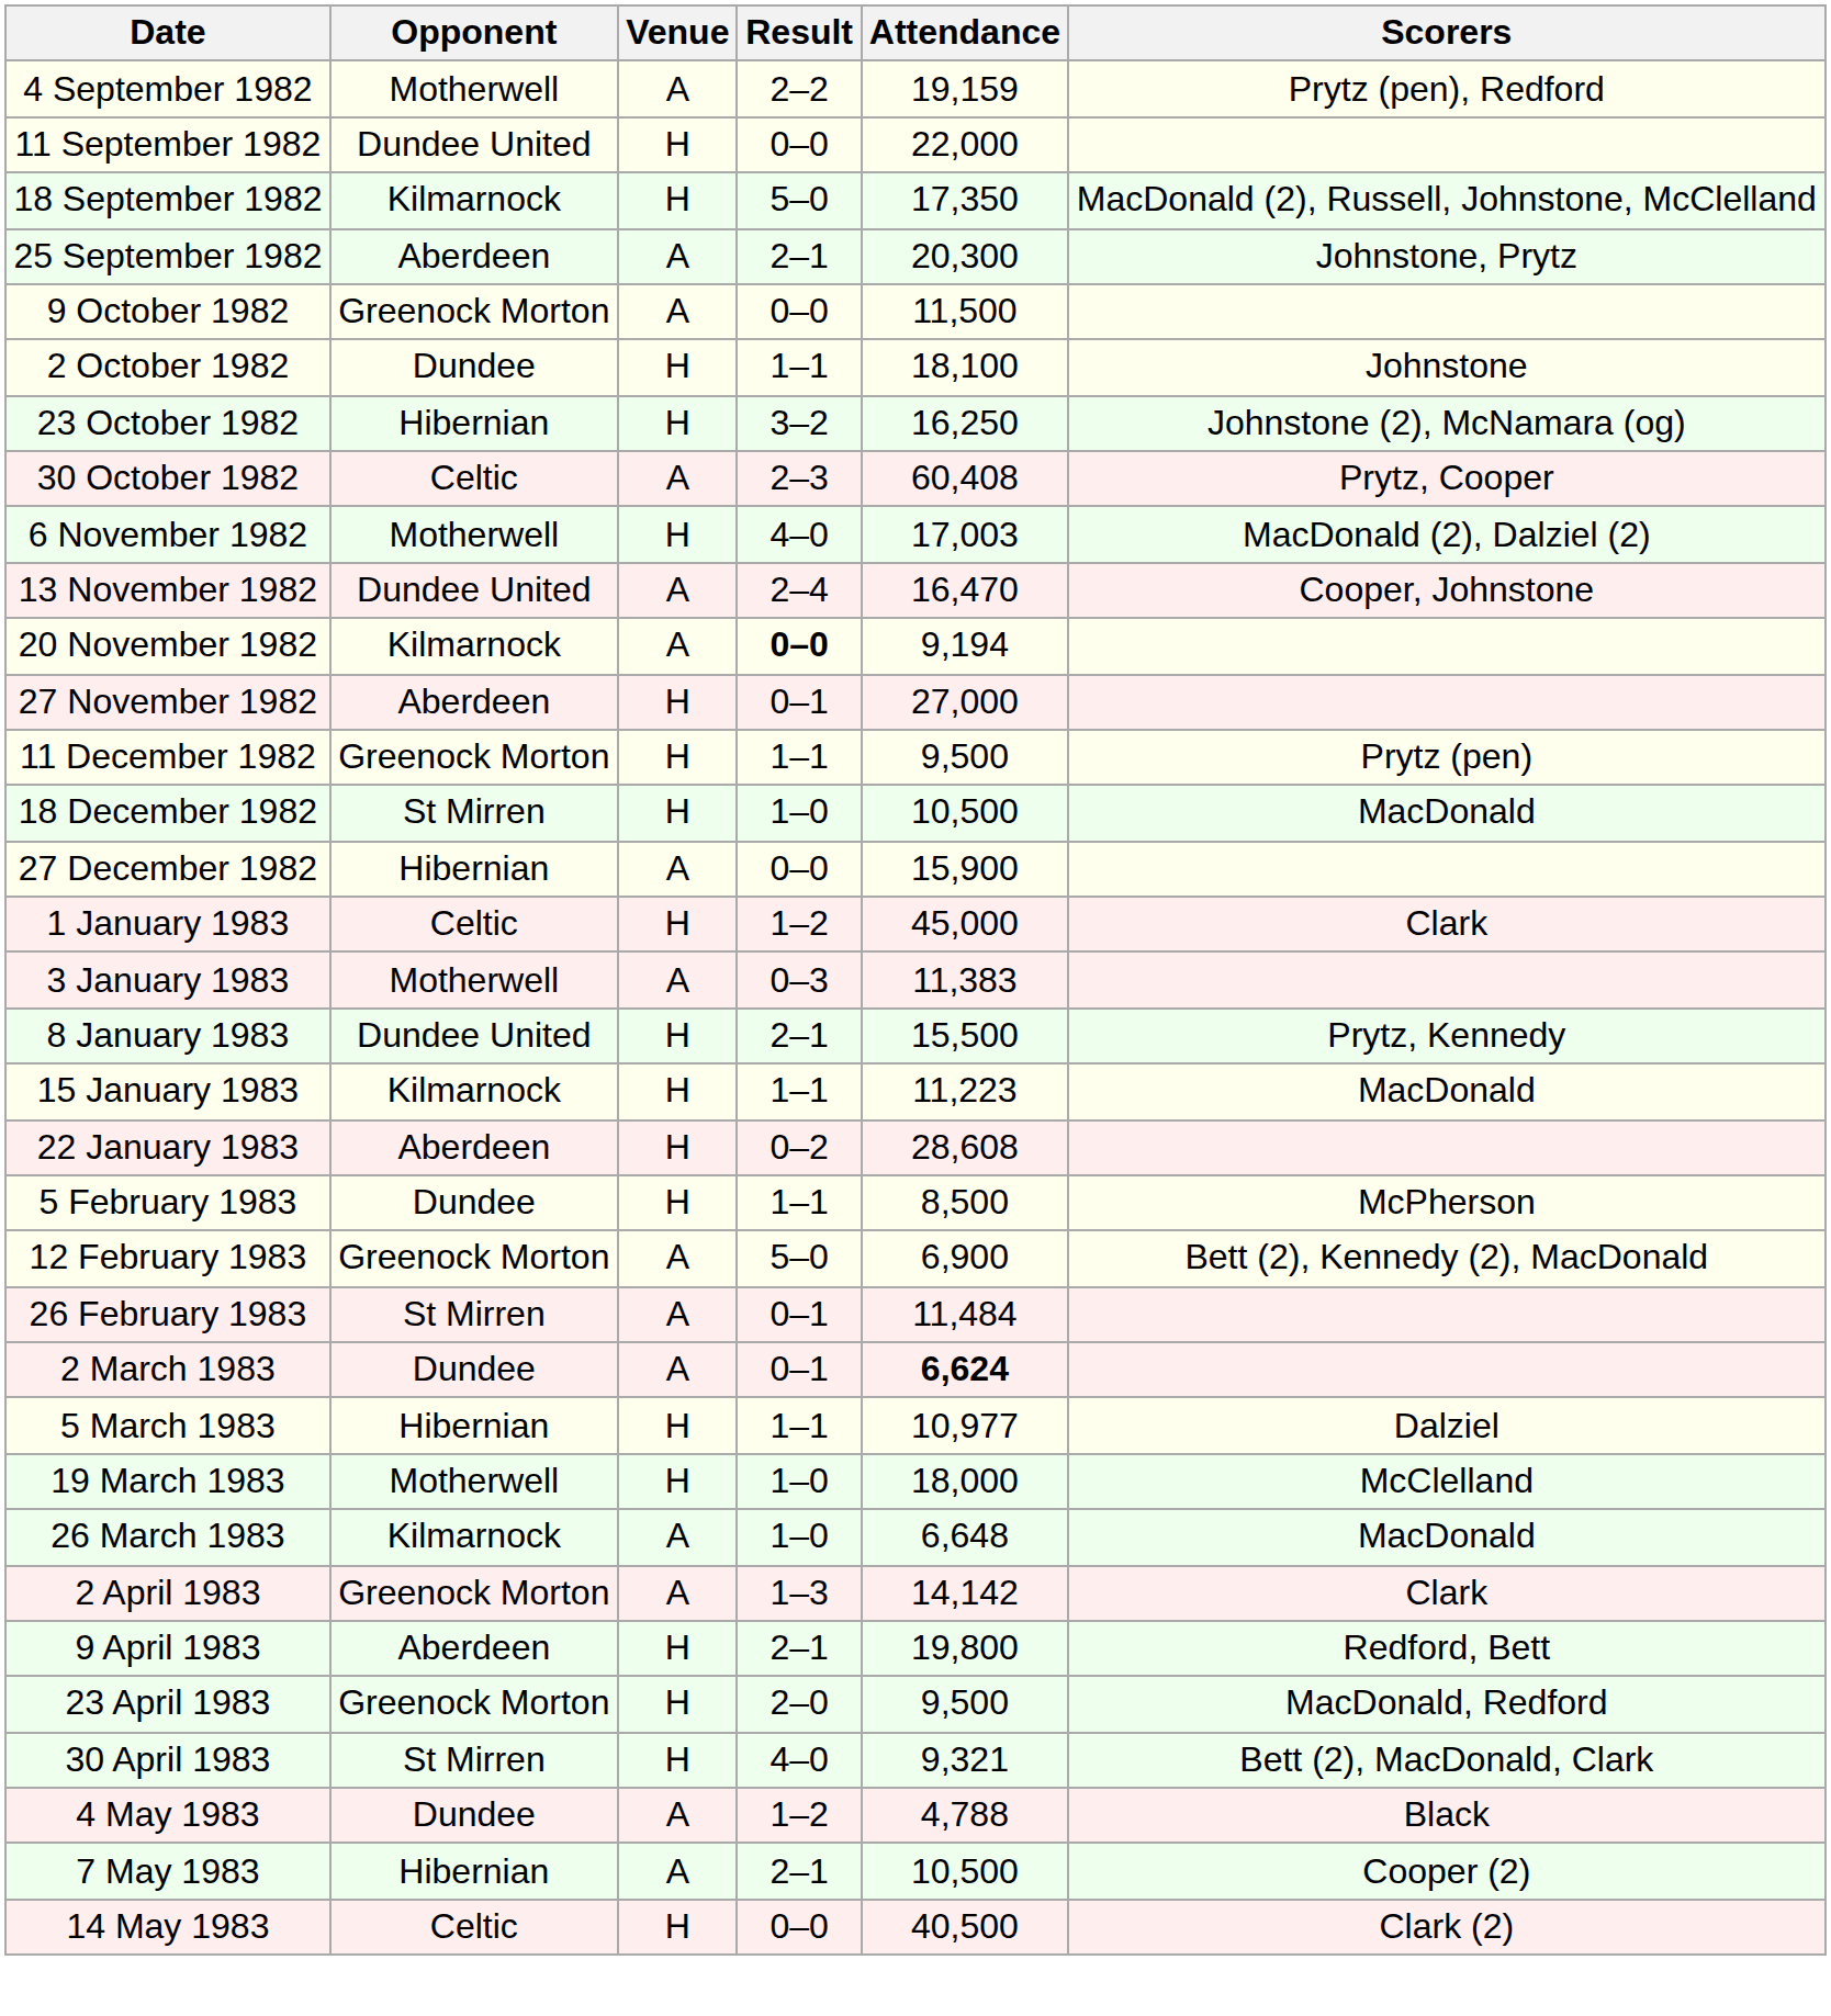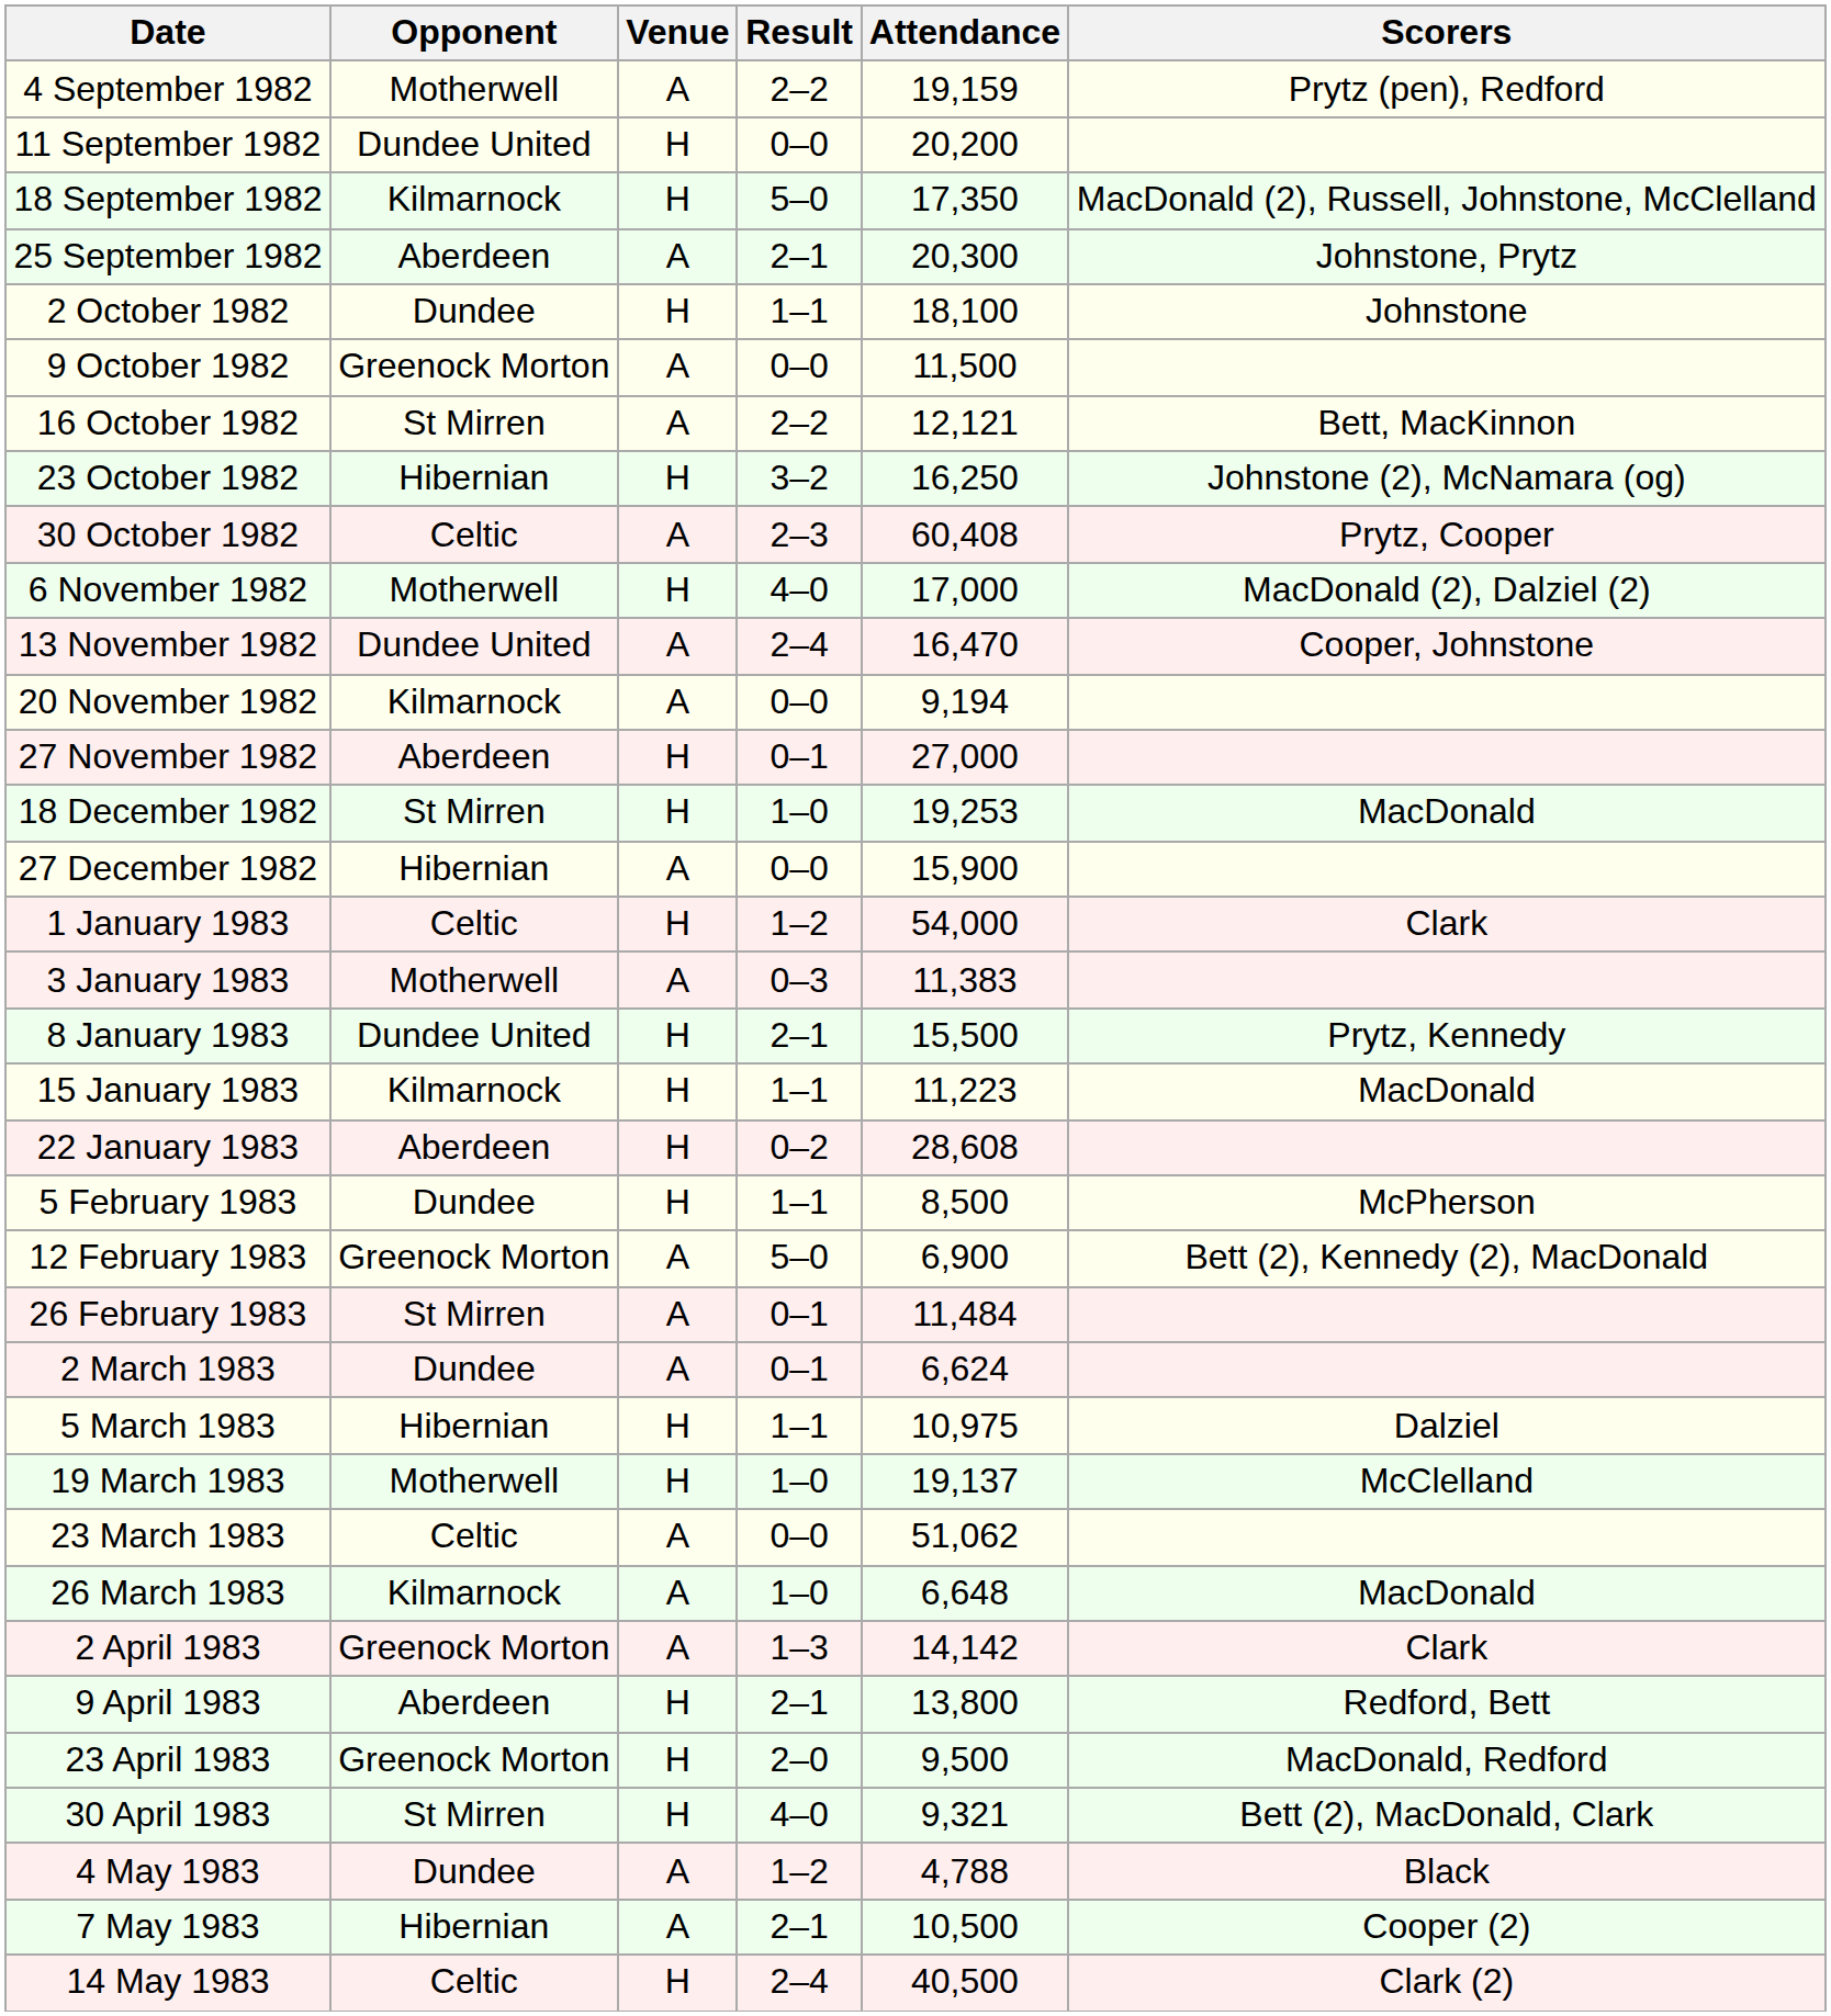 <table class="wikitable sortable" style="font-size:100%; text-align:center">
 <tr>
 <th>Date</th>
 <th>Opponent</th>
 <th>Venue</th>
 <th>Result</th>
 <th>Attendance</th>
 <th>Scorers</th>
 </tr>
 <tr bgcolor = "#FFFFEE">
 <td>4 September 1982</td>
 <td>Motherwell</td>
 <td>A</td>
 <td>2–2</td>
 <td>19,159</td>
 <td>Prytz (pen), Redford</td>
 </tr>
 <tr bgcolor = "#FFFFEE">
 <td>11 September 1982</td>
 <td>Dundee United</td>
 <td>H</td>
 <td>0–0</td>
-<td>22,000</td>
+<td>20,200</td>
 <td></td>
 </tr>
 <tr bgcolor = "#EEFFEE">
 <td>18 September 1982</td>
 <td>Kilmarnock</td>
 <td>H</td>
 <td>5–0</td>
 <td>17,350</td>
 <td>MacDonald (2), Russell, Johnstone, McClelland</td>
 </tr>
 <tr bgcolor = "#EEFFEE">
 <td>25 September 1982</td>
 <td>Aberdeen</td>
 <td>A</td>
 <td>2–1</td>
 <td>20,300</td>
 <td>Johnstone, Prytz</td>
 </tr>
 <tr bgcolor = "#FFFFEE">
+<td>2 October 1982</td>
+<td>Dundee</td>
+<td>H</td>
+<td>1–1</td>
+<td>18,100</td>
+<td>Johnstone</td>
+</tr>
+<tr bgcolor = "#FFFFEE">
 <td>9 October 1982</td>
 <td>Greenock Morton</td>
 <td>A</td>
 <td>0–0</td>
 <td>11,500</td>
 <td></td>
 </tr>
 <tr bgcolor = "#FFFFEE">
-<td>2 October 1982</td>
-<td>Dundee</td>
-<td>H</td>
-<td>1–1</td>
-<td>18,100</td>
-<td>Johnstone</td>
+<td>16 October 1982</td>
+<td>St Mirren</td>
+<td>A</td>
+<td>2–2</td>
+<td>12,121</td>
+<td>Bett, MacKinnon</td>
 </tr>
 <tr bgcolor = "#EEFFEE">
 <td>23 October 1982</td>
 <td>Hibernian</td>
 <td>H</td>
 <td>3–2</td>
 <td>16,250</td>
 <td>Johnstone (2), McNamara (og)</td>
 </tr>
 <tr bgcolor = "#FFEEEE">
 <td>30 October 1982</td>
 <td>Celtic</td>
 <td>A</td>
 <td>2–3</td>
 <td>60,408</td>
 <td>Prytz, Cooper</td>
 </tr>
 <tr bgcolor = "#EEFFEE">
 <td>6 November 1982</td>
 <td>Motherwell</td>
 <td>H</td>
 <td>4–0</td>
-<td>17,003</td>
+<td>17,000</td>
 <td>MacDonald (2), Dalziel (2)</td>
 </tr>
 <tr bgcolor = "#FFEEEE">
 <td>13 November 1982</td>
 <td>Dundee United</td>
 <td>A</td>
 <td>2–4</td>
 <td>16,470</td>
 <td>Cooper, Johnstone</td>
 </tr>
 <tr bgcolor = "#FFFFEE">
 <td>20 November 1982</td>
 <td>Kilmarnock</td>
 <td>A</td>
-<td><strong>0–0</strong></td>
+<td>0–0</td>
 <td>9,194</td>
 <td></td>
 </tr>
 <tr bgcolor = "#FFEEEE">
 <td>27 November 1982</td>
 <td>Aberdeen</td>
 <td>H</td>
 <td>0–1</td>
 <td>27,000</td>
 <td></td>
 </tr>
-<tr bgcolor = "#FFFFEE">
-<td>11 December 1982</td>
-<td>Greenock Morton</td>
-<td>H</td>
-<td>1–1</td>
-<td>9,500</td>
-<td>Prytz (pen)</td>
-</tr>
 <tr bgcolor = "#EEFFEE">
 <td>18 December 1982</td>
 <td>St Mirren</td>
 <td>H</td>
 <td>1–0</td>
-<td>10,500</td>
+<td>19,253</td>
 <td>MacDonald</td>
 </tr>
 <tr bgcolor = "#FFFFEE">
 <td>27 December 1982</td>
 <td>Hibernian</td>
 <td>A</td>
 <td>0–0</td>
 <td>15,900</td>
 <td></td>
 </tr>
 <tr bgcolor = "#FFEEEE">
 <td>1 January 1983</td>
 <td>Celtic</td>
 <td>H</td>
 <td>1–2</td>
-<td>45,000</td>
+<td>54,000</td>
 <td>Clark</td>
 </tr>
 <tr bgcolor = "#FFEEEE">
 <td>3 January 1983</td>
 <td>Motherwell</td>
 <td>A</td>
 <td>0–3</td>
 <td>11,383</td>
 <td></td>
 </tr>
 <tr bgcolor = "#EEFFEE">
 <td>8 January 1983</td>
 <td>Dundee United</td>
 <td>H</td>
 <td>2–1</td>
 <td>15,500</td>
 <td>Prytz, Kennedy</td>
 </tr>
 <tr bgcolor = "#FFFFEE">
 <td>15 January 1983</td>
 <td>Kilmarnock</td>
 <td>H</td>
 <td>1–1</td>
 <td>11,223</td>
 <td>MacDonald</td>
 </tr>
 <tr bgcolor = "#FFEEEE">
 <td>22 January 1983</td>
 <td>Aberdeen</td>
 <td>H</td>
 <td>0–2</td>
 <td>28,608</td>
 <td></td>
 </tr>
 <tr bgcolor = "#FFFFEE">
 <td>5 February 1983</td>
 <td>Dundee</td>
 <td>H</td>
 <td>1–1</td>
 <td>8,500</td>
 <td>McPherson</td>
 </tr>
 <tr bgcolor = "#FFFFEE">
 <td>12 February 1983</td>
 <td>Greenock Morton</td>
 <td>A</td>
 <td>5–0</td>
 <td>6,900</td>
 <td>Bett (2), Kennedy (2), MacDonald</td>
 </tr>
 <tr bgcolor = "#FFEEEE">
 <td>26 February 1983</td>
 <td>St Mirren</td>
 <td>A</td>
 <td>0–1</td>
 <td>11,484</td>
 <td></td>
 </tr>
 <tr bgcolor = "#FFEEEE">
 <td>2 March 1983</td>
 <td>Dundee</td>
 <td>A</td>
 <td>0–1</td>
-<td><strong>6,624</strong></td>
+<td>6,624</td>
 <td></td>
 </tr>
 <tr bgcolor = "#FFFFEE">
 <td>5 March 1983</td>
 <td>Hibernian</td>
 <td>H</td>
 <td>1–1</td>
-<td>10,977</td>
+<td>10,975</td>
 <td>Dalziel</td>
 </tr>
 <tr bgcolor = "#EEFFEE">
 <td>19 March 1983</td>
 <td>Motherwell</td>
 <td>H</td>
 <td>1–0</td>
-<td>18,000</td>
+<td>19,137</td>
 <td>McClelland</td>
+</tr>
+<tr bgcolor = "#FFFFEE">
+<td>23 March 1983</td>
+<td>Celtic</td>
+<td>A</td>
+<td>0–0</td>
+<td>51,062</td>
+<td></td>
 </tr>
 <tr bgcolor = "#EEFFEE">
 <td>26 March 1983</td>
 <td>Kilmarnock</td>
 <td>A</td>
 <td>1–0</td>
 <td>6,648</td>
 <td>MacDonald</td>
 </tr>
 <tr bgcolor = "#FFEEEE">
 <td>2 April 1983</td>
 <td>Greenock Morton</td>
 <td>A</td>
 <td>1–3</td>
 <td>14,142</td>
 <td>Clark</td>
 </tr>
 <tr bgcolor = "#EEFFEE">
 <td>9 April 1983</td>
 <td>Aberdeen</td>
 <td>H</td>
 <td>2–1</td>
-<td>19,800</td>
+<td>13,800</td>
 <td>Redford, Bett</td>
 </tr>
 <tr bgcolor = "#EEFFEE">
 <td>23 April 1983</td>
 <td>Greenock Morton</td>
 <td>H</td>
 <td>2–0</td>
 <td>9,500</td>
 <td>MacDonald, Redford</td>
 </tr>
 <tr bgcolor = "#EEFFEE">
 <td>30 April 1983</td>
 <td>St Mirren</td>
 <td>H</td>
 <td>4–0</td>
 <td>9,321</td>
 <td>Bett (2), MacDonald, Clark</td>
 </tr>
 <tr bgcolor = "#FFEEEE">
 <td>4 May 1983</td>
 <td>Dundee</td>
 <td>A</td>
 <td>1–2</td>
 <td>4,788</td>
 <td>Black</td>
 </tr>
 <tr bgcolor = "#EEFFEE">
 <td>7 May 1983</td>
 <td>Hibernian</td>
 <td>A</td>
 <td>2–1</td>
 <td>10,500</td>
 <td>Cooper (2)</td>
 </tr>
 <tr bgcolor = "#FFEEEE">
 <td>14 May 1983</td>
 <td>Celtic</td>
 <td>H</td>
-<td>0–0</td>
+<td>2–4</td>
 <td>40,500</td>
 <td>Clark (2)</td>
 </tr>
 </table>
